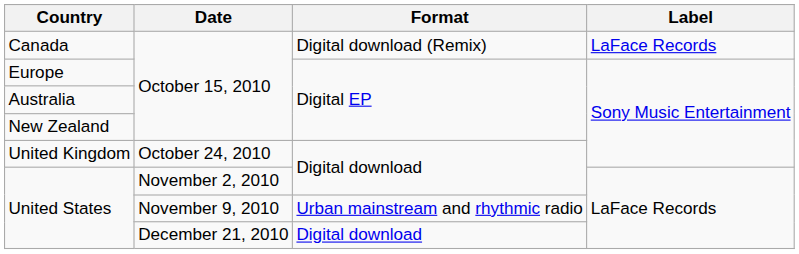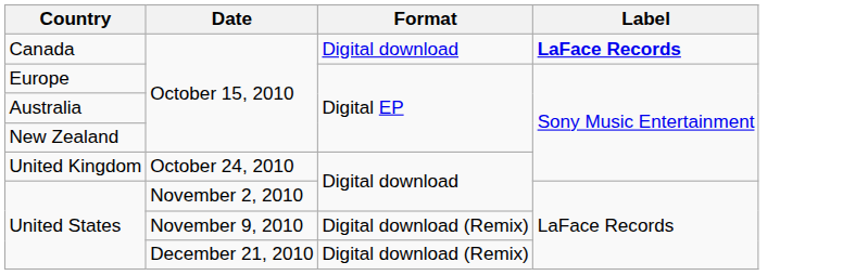 <table class="wikitable">
 <tr>
 <th scope="col">Country</th>
 <th scope="col">Date</th>
 <th scope="col">Format</th>
 <th scope="col">Label</th>
 </tr>
 <tr>
 <td>Canada</td>
 <td rowspan="4">October 15, 2010</td>
-<td>Digital download (Remix)</td>
-<td><a href='#'>LaFace Records</a></td>
+<td><a href='#'>Digital download</a></td>
+<td><strong><a href='#'>LaFace Records</a></strong></td>
 </tr>
 <tr>
 <td>Europe</td>
 <td rowspan="3">Digital <a href='#'>EP</a></td>
 <td rowspan="4"><a href='#'>Sony Music Entertainment</a></td>
 </tr>
 <tr>
 <td>Australia</td>
 </tr>
 <tr>
 <td>New Zealand</td>
 </tr>
 <tr>
 <td>United Kingdom</td>
 <td>October 24, 2010</td>
 <td rowspan="2">Digital download</td>
 </tr>
 <tr>
 <td rowspan="3">United States</td>
 <td>November 2, 2010</td>
 <td rowspan="3">LaFace Records</td>
 </tr>
 <tr>
 <td>November 9, 2010</td>
-<td><a href='#'>Urban mainstream</a> and <a href='#'>rhythmic</a> radio</td>
+<td>Digital download (Remix)</td>
 </tr>
 <tr>
 <td>December 21, 2010</td>
-<td><a href='#'>Digital download</a></td>
+<td>Digital download (Remix)</td>
 </tr>
 </table>
